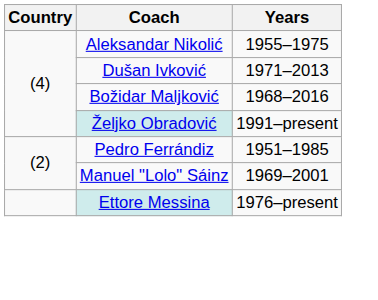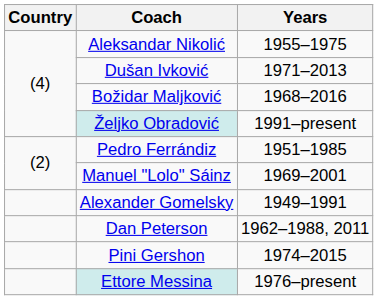 <table class="wikitable sortable" style="text-align:center;">
 <tr>
 <th>Country</th>
 <th>Coach</th>
 <th>Years</th>
 </tr>
 <tr>
 <td rowspan=4> (4)</td>
 <td><a href='#'>Aleksandar Nikolić</a></td>
 <td>1955–1975</td>
 </tr>
 <tr>
 <td><a href='#'>Dušan Ivković</a></td>
 <td>1971–2013</td>
 </tr>
 <tr>
 <td><a href='#'>Božidar Maljković</a></td>
 <td>1968–2016</td>
 </tr>
 <tr>
 <td style="background:#CFECEC;"><a href='#'>Željko Obradović</a></td>
 <td>1991–present</td>
 </tr>
 <tr>
 <td rowspan=2> (2)</td>
 <td><a href='#'>Pedro Ferrándiz</a></td>
 <td>1951–1985</td>
 </tr>
 <tr>
 <td><a href='#'>Manuel "Lolo" Sáinz</a></td>
 <td>1969–2001</td>
 </tr>
 <tr>
 <td></td>
+<td><a href='#'>Alexander Gomelsky</a></td>
+<td>1949–1991</td>
+</tr>
+<tr>
+<td></td>
+<td><a href='#'>Dan Peterson</a></td>
+<td>1962–1988, 2011</td>
+</tr>
+<tr>
+<td></td>
+<td><a href='#'>Pini Gershon</a></td>
+<td>1974–2015</td>
+</tr>
+<tr>
+<td></td>
 <td style="background:#CFECEC;"><a href='#'>Ettore Messina</a></td>
 <td>1976–present</td>
 </tr>
 </table>
